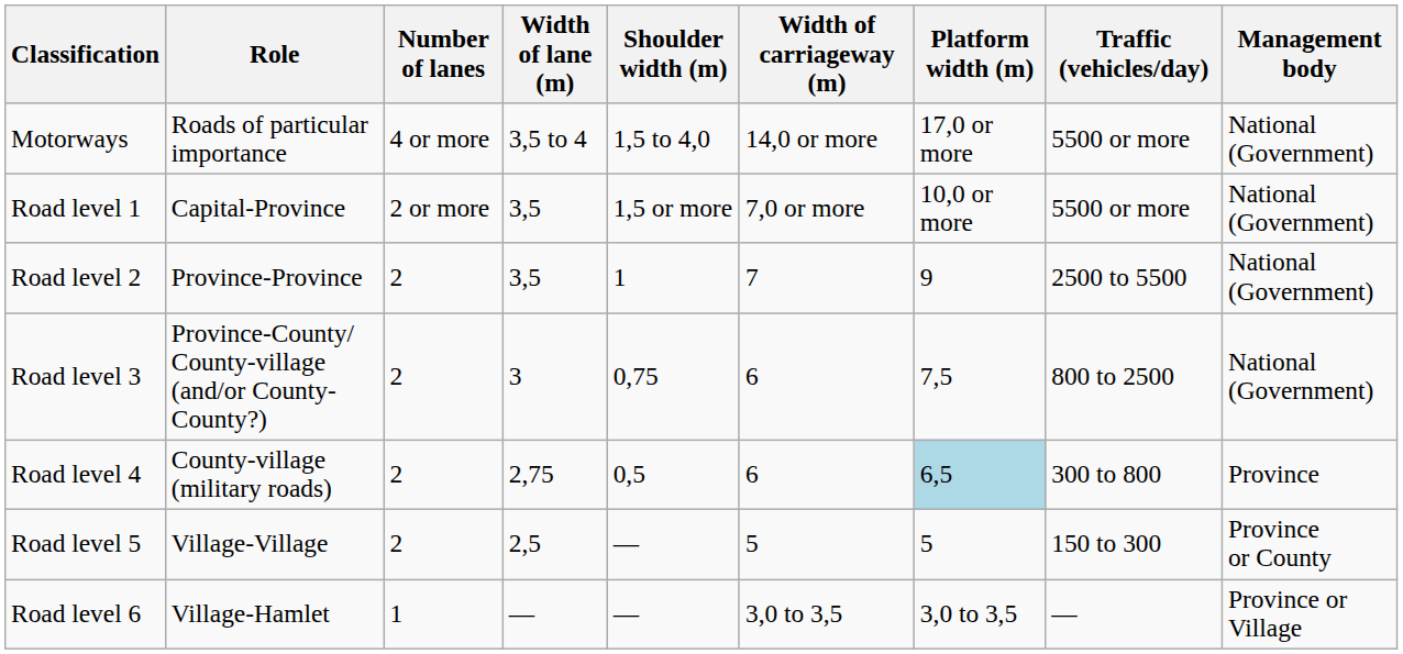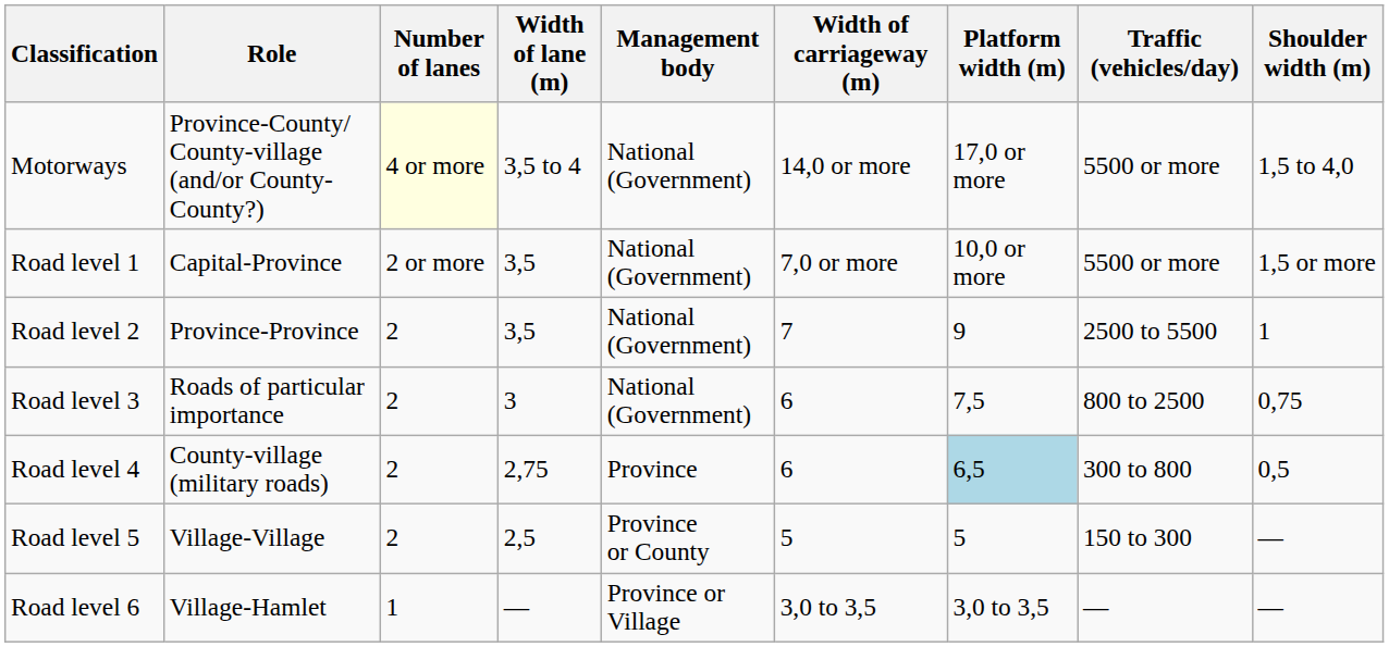 <table class="wikitable">
 <tr>
 <th>Classification</th>
 <th>Role</th>
 <th>Number of lanes</th>
 <th>Width of lane (m)</th>
-<th>Shoulder width (m)</th>
+<th>Management body</th>
 <th>Width of carriageway (m)</th>
 <th>Platform width (m)</th>
 <th>Traffic (vehicles/day)</th>
-<th>Management body</th>
+<th>Shoulder width (m)</th>
 </tr>
 <tr>
 <td>Motorways</td>
-<td>Roads of particular importance</td>
-<td>4 or more</td>
+<td>Province-County/ County-village (and/or County-County?)</td>
+<td style="background: lightyellow;">4 or more</td>
 <td>3,5 to 4</td>
-<td>1,5 to 4,0</td>
+<td>National (Government)</td>
 <td>14,0 or more</td>
 <td>17,0 or more</td>
 <td>5500 or more</td>
-<td>National (Government)</td>
+<td>1,5 to 4,0</td>
 </tr>
 <tr>
 <td>Road level 1</td>
 <td>Capital-Province</td>
 <td>2 or more</td>
 <td>3,5</td>
-<td>1,5 or more</td>
+<td>National (Government)</td>
 <td>7,0 or more</td>
 <td>10,0 or more</td>
 <td>5500 or more</td>
-<td>National (Government)</td>
+<td>1,5 or more</td>
 </tr>
 <tr>
 <td>Road level 2</td>
 <td>Province-Province</td>
 <td>2</td>
 <td>3,5</td>
-<td>1</td>
+<td>National (Government)</td>
 <td>7</td>
 <td>9</td>
 <td>2500 to 5500</td>
-<td>National (Government)</td>
+<td>1</td>
 </tr>
 <tr>
 <td>Road level 3</td>
-<td>Province-County/ County-village (and/or County-County?)</td>
+<td>Roads of particular importance</td>
 <td>2</td>
 <td>3</td>
-<td>0,75</td>
+<td>National (Government)</td>
 <td>6</td>
 <td>7,5</td>
 <td>800 to 2500</td>
-<td>National (Government)</td>
+<td>0,75</td>
 </tr>
 <tr>
 <td>Road level 4</td>
 <td>County-village (military roads)</td>
 <td>2</td>
 <td>2,75</td>
-<td>0,5</td>
+<td>Province</td>
 <td>6</td>
 <td style="background: lightblue;">6,5</td>
 <td>300 to 800</td>
-<td>Province</td>
+<td>0,5</td>
 </tr>
 <tr>
 <td>Road level 5</td>
 <td>Village-Village</td>
 <td>2</td>
 <td>2,5</td>
-<td>—</td>
+<td>Province or County</td>
 <td>5</td>
 <td>5</td>
 <td>150 to 300</td>
-<td>Province or County</td>
+<td>—</td>
 </tr>
 <tr>
 <td>Road level 6</td>
 <td>Village-Hamlet</td>
 <td>1</td>
 <td>—</td>
-<td>—</td>
+<td>Province or Village</td>
 <td>3,0 to 3,5</td>
 <td>3,0 to 3,5</td>
 <td>—</td>
-<td>Province or Village</td>
+<td>—</td>
 </tr>
 </table>
